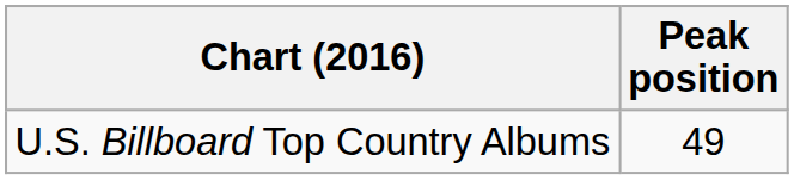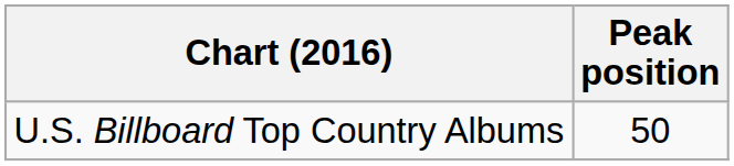 <table class="wikitable">
 <tr>
 <th>Chart (2016)</th>
 <th>Peak<br>position</th>
 </tr>
 <tr>
 <td>U.S. <em>Billboard</em> Top Country Albums</td>
-<td align="center">49</td>
+<td align="center">50</td>
 </tr>
 </table>
